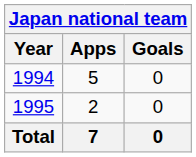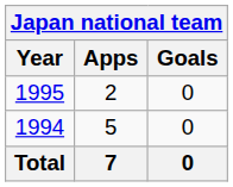 <table class="wikitable" style="text-align:center">
 <tr>
 <th colspan=3><a href='#'>Japan national team</a></th>
 </tr>
 <tr>
 <th>Year</th>
 <th>Apps</th>
 <th>Goals</th>
 </tr>
 <tr>
-<td><a href='#'>1994</a></td>
-<td>5</td>
+<td><a href='#'>1995</a></td>
+<td>2</td>
 <td>0</td>
 </tr>
 <tr>
-<td><a href='#'>1995</a></td>
-<td>2</td>
+<td><a href='#'>1994</a></td>
+<td>5</td>
 <td>0</td>
 </tr>
 <tr>
 <th>Total</th>
 <th>7</th>
 <th>0</th>
 </tr>
 </table>
